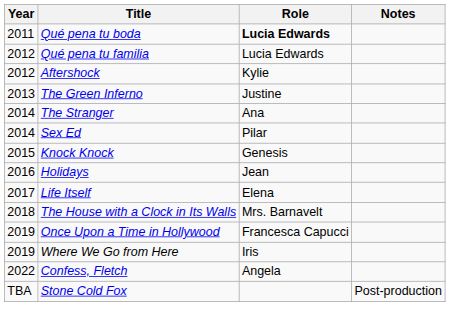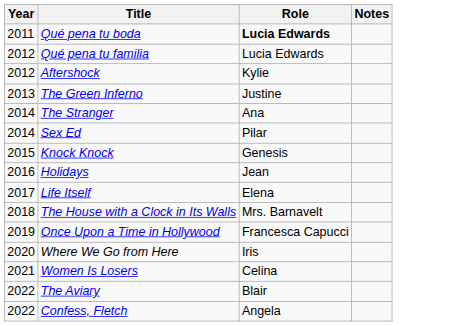 <table class="wikitable plainrowheaders sortable">
 <tr>
 <th scope="col">Year</th>
 <th scope="col">Title</th>
 <th scope="col">Role</th>
 <th scope="col" class="unsortable">Notes</th>
 </tr>
 <tr>
 <td>2011</td>
 <td><em><a href='#'>Qué pena tu boda</a></em></td>
 <td><strong>Lucia Edwards</strong></td>
 <td></td>
 </tr>
 <tr>
 <td>2012</td>
 <td><em><a href='#'>Qué pena tu familia</a></em></td>
 <td>Lucia Edwards</td>
 <td></td>
 </tr>
 <tr>
 <td>2012</td>
 <td><em><a href='#'>Aftershock</a></em></td>
 <td>Kylie</td>
 <td></td>
 </tr>
 <tr>
 <td>2013</td>
 <td><em><a href='#'>The Green Inferno</a></em></td>
 <td>Justine</td>
 <td></td>
 </tr>
 <tr>
 <td>2014</td>
 <td><em><a href='#'>The Stranger</a></em></td>
 <td>Ana</td>
 <td></td>
 </tr>
 <tr>
 <td>2014</td>
 <td><em><a href='#'>Sex Ed</a></em></td>
 <td>Pilar</td>
 <td></td>
 </tr>
 <tr>
 <td>2015</td>
 <td><em><a href='#'>Knock Knock</a></em></td>
 <td>Genesis</td>
 <td></td>
 </tr>
 <tr>
 <td>2016</td>
 <td><em><a href='#'>Holidays</a></em></td>
 <td>Jean</td>
 <td></td>
 </tr>
 <tr>
 <td>2017</td>
 <td><em><a href='#'>Life Itself</a></em></td>
 <td>Elena</td>
 <td></td>
 </tr>
 <tr>
 <td>2018</td>
 <td><em><a href='#'>The House with a Clock in Its Walls</a></em></td>
 <td>Mrs. Barnavelt</td>
 <td></td>
 </tr>
 <tr>
 <td>2019</td>
 <td><em><a href='#'>Once Upon a Time in Hollywood</a></em></td>
 <td>Francesca Capucci</td>
 <td></td>
 </tr>
 <tr>
-<td>2019</td>
+<td>2020</td>
 <td><em>Where We Go from Here</em></td>
 <td>Iris</td>
+<td></td>
+</tr>
+<tr>
+<td>2021</td>
+<td><em><a href='#'>Women Is Losers</a></em></td>
+<td>Celina</td>
+<td></td>
+</tr>
+<tr>
+<td>2022</td>
+<td><em><a href='#'>The Aviary</a></em></td>
+<td>Blair</td>
 <td></td>
 </tr>
 <tr>
 <td>2022</td>
 <td><em><a href='#'>Confess, Fletch</a></em></td>
 <td>Angela</td>
 <td></td>
 </tr>
-<tr>
-<td>TBA</td>
-<td><em><a href='#'>Stone Cold Fox</a></em></td>
-<td></td>
-<td>Post-production</td>
-</tr>
 </table>
